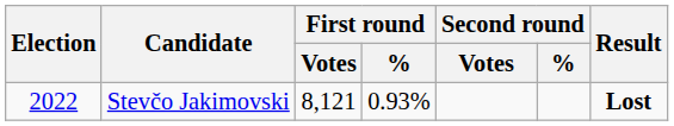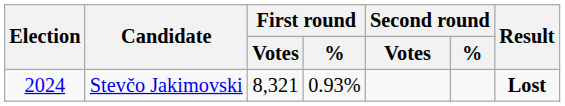 <table class=wikitable style=text-align:center>
 <tr>
 <th rowspan="2">Election</th>
 <th rowspan="2">Candidate</th>
 <th colspan="2">First round</th>
 <th colspan="2">Second round</th>
 <th rowspan="2">Result</th>
 </tr>
 <tr>
 <th>Votes</th>
 <th>%</th>
 <th>Votes</th>
 <th>%</th>
 </tr>
 <tr>
-<td><a href='#'>2022</a></td>
+<td><a href='#'>2024</a></td>
 <td><a href='#'>Stevčo Jakimovski</a></td>
-<td>8,121</td>
+<td>8,321</td>
 <td>0.93%</td>
 <td></td>
 <td></td>
 <td><strong>Lost</strong> </td>
 </tr>
 </table>
